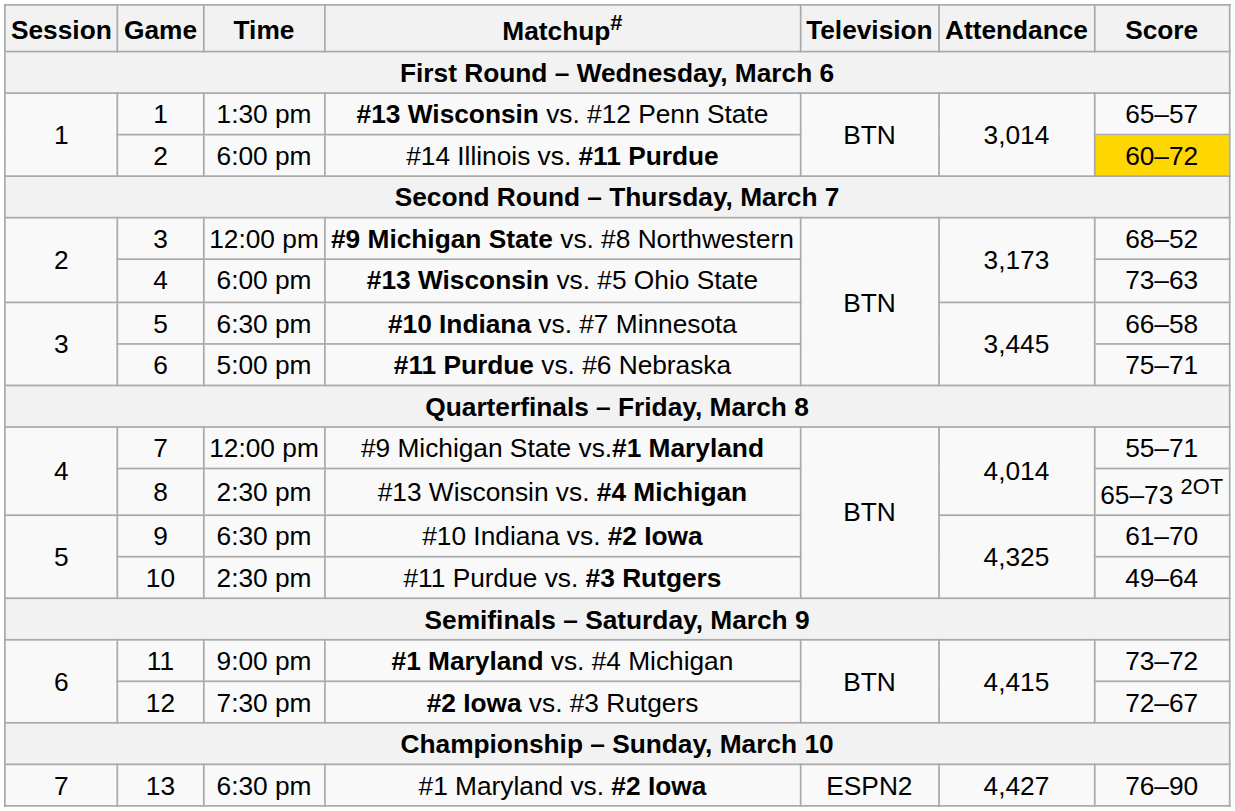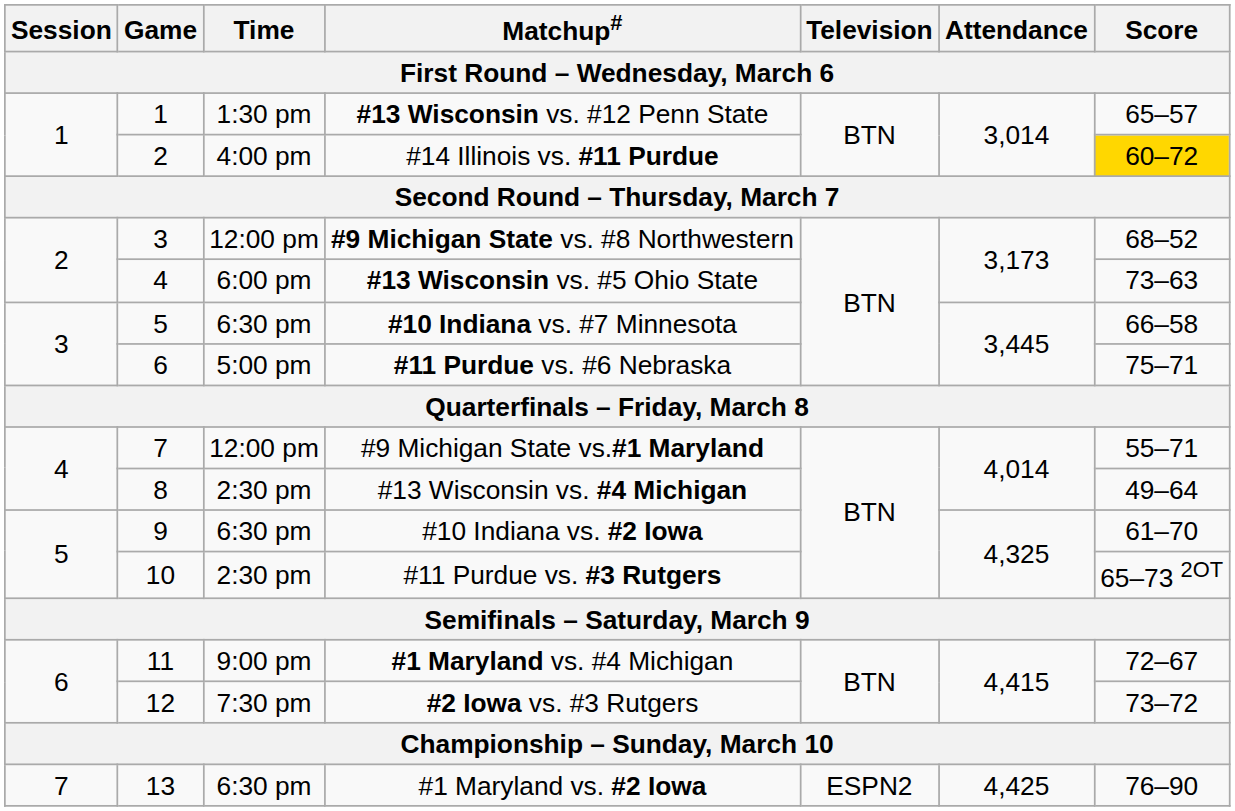 <table class="wikitable" style="font-size: 95%">
 <tr>
 <th>Session</th>
 <th>Game</th>
 <th>Time</th>
 <th>Matchup<sup>#</sup></th>
 <th>Television</th>
 <th>Attendance</th>
 <th>Score</th>
 </tr>
 <tr>
 <th colspan=7>First Round – Wednesday, March 6</th>
 </tr>
 <tr>
 <td rowspan=2 align=center>1</td>
 <td align=center>1</td>
 <td align=center>1:30 pm</td>
 <td align=center><strong>#13 Wisconsin</strong> vs. #12 Penn State</td>
 <td rowspan=2 align=center>BTN</td>
 <td rowspan=2 align=center>3,014</td>
 <td align=center>65–57</td>
 </tr>
 <tr>
 <td align=center>2</td>
-<td align=center>6:00 pm</td>
+<td align=center>4:00 pm</td>
 <td align=center>#14 Illinois vs. <strong>#11 Purdue</strong></td>
 <td align=center style="background: gold;">60–72</td>
 </tr>
 <tr>
 <th colspan=7>Second Round – Thursday, March 7</th>
 </tr>
 <tr>
 <td rowspan=2 align=center>2</td>
 <td align=center>3</td>
 <td align=center>12:00 pm</td>
 <td align=center><strong>#9 Michigan State</strong> vs. #8 Northwestern</td>
 <td rowspan=4 align=center>BTN</td>
 <td rowspan=2 align=center>3,173</td>
 <td align=center>68–52</td>
 </tr>
 <tr>
 <td align=center>4</td>
 <td align=center>6:00 pm</td>
 <td align=center><strong>#13 Wisconsin</strong> vs. #5 Ohio State</td>
 <td align=center>73–63</td>
 </tr>
 <tr>
 <td rowspan=2 align=center>3</td>
 <td align=center>5</td>
 <td align=center>6:30 pm</td>
 <td align=center><strong>#10 Indiana</strong> vs. #7 Minnesota</td>
 <td rowspan=2 align=center>3,445</td>
 <td align=center>66–58</td>
 </tr>
 <tr>
 <td align=center>6</td>
 <td align=center>5:00 pm</td>
 <td align=center><strong>#11 Purdue</strong> vs. #6 Nebraska</td>
 <td align=center>75–71</td>
 </tr>
 <tr>
 <th colspan=7>Quarterfinals – Friday, March 8</th>
 </tr>
 <tr>
 <td rowspan=2 align=center>4</td>
 <td align=center>7</td>
 <td align=center>12:00 pm</td>
 <td align=center>#9 Michigan State vs.<strong>#1 Maryland</strong></td>
 <td rowspan=4 align=center>BTN</td>
 <td rowspan=2 align=center>4,014</td>
 <td align=center>55–71</td>
 </tr>
 <tr>
 <td align=center>8</td>
 <td align=center>2:30 pm</td>
 <td align=center>#13 Wisconsin vs. <strong>#4 Michigan</strong></td>
-<td align=center>65–73 <sup>2OT</sup></td>
+<td align=center>49–64</td>
 </tr>
 <tr>
 <td rowspan=2 align=center>5</td>
 <td align=center>9</td>
 <td align=center>6:30 pm</td>
 <td align=center>#10 Indiana vs. <strong>#2 Iowa</strong></td>
 <td rowspan=2 align=center>4,325</td>
 <td align=center>61–70</td>
 </tr>
 <tr>
 <td align=center>10</td>
 <td align=center>2:30 pm</td>
 <td align=center>#11 Purdue vs. <strong>#3 Rutgers</strong></td>
-<td align=center>49–64</td>
+<td align=center>65–73 <sup>2OT</sup></td>
 </tr>
 <tr>
 <th colspan=7>Semifinals – Saturday, March 9</th>
 </tr>
 <tr>
 <td rowspan=2 align=center>6</td>
 <td align=center>11</td>
 <td align=center>9:00 pm</td>
 <td align=center><strong>#1 Maryland</strong> vs. #4 Michigan</td>
 <td rowspan=2 align=center>BTN</td>
 <td rowspan=2 align=center>4,415</td>
-<td align=center>73–72</td>
+<td align=center>72–67</td>
 </tr>
 <tr>
 <td align=center>12</td>
 <td align=center>7:30 pm</td>
 <td align=center><strong>#2 Iowa</strong> vs. #3 Rutgers</td>
-<td align=center>72–67</td>
+<td align=center>73–72</td>
 </tr>
 <tr>
 <th colspan=7>Championship – Sunday, March 10</th>
 </tr>
 <tr>
 <td align=center>7</td>
 <td align=center>13</td>
 <td align=center>6:30 pm</td>
 <td align=center>#1 Maryland vs. <strong>#2 Iowa</strong></td>
 <td align=center>ESPN2</td>
-<td align=center>4,427</td>
+<td align=center>4,425</td>
 <td align=center>76–90</td>
 </tr>
 </table>
